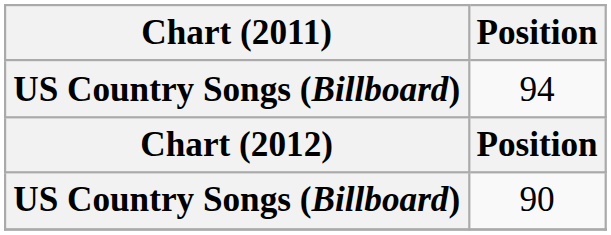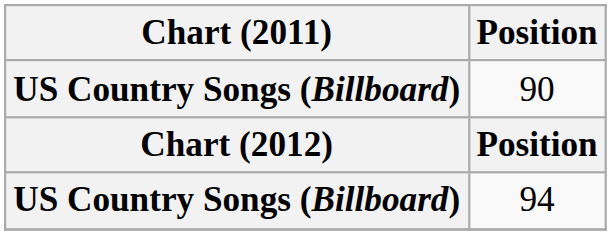 <table class="wikitable plainrowheaders" style="text-align:center;">
 <tr>
 <th>Chart (2011)</th>
 <th>Position</th>
 </tr>
 <tr>
 <th scope="row">US Country Songs (<em>Billboard</em>)</th>
-<td>94</td>
+<td>90</td>
 </tr>
 <tr>
 <th>Chart (2012)</th>
 <th>Position</th>
 </tr>
 <tr>
 <th scope="row">US Country Songs (<em>Billboard</em>)</th>
-<td>90</td>
+<td>94</td>
 </tr>
 <tr>
 </tr>
 </table>
